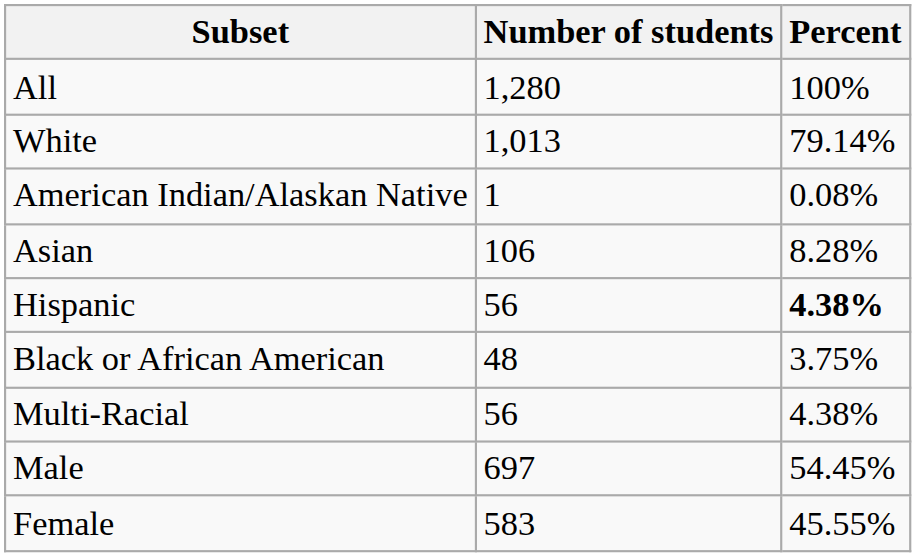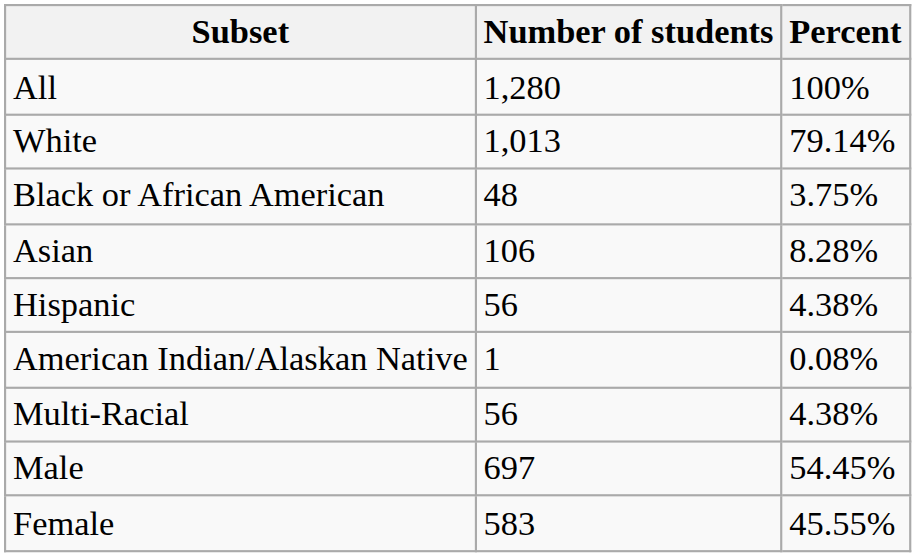 <table class="wikitable">
 <tr>
 <th>Subset</th>
 <th>Number of students</th>
 <th>Percent</th>
 </tr>
 <tr>
 <td>All</td>
 <td>1,280</td>
 <td>100%</td>
 </tr>
 <tr>
 <td>White</td>
 <td>1,013</td>
 <td>79.14%</td>
 </tr>
 <tr>
-<td>American Indian/Alaskan Native</td>
-<td>1</td>
-<td>0.08%</td>
+<td>Black or African American</td>
+<td>48</td>
+<td>3.75%</td>
 </tr>
 <tr>
 <td>Asian</td>
 <td>106</td>
 <td>8.28%</td>
 </tr>
 <tr>
 <td>Hispanic</td>
 <td>56</td>
-<td><strong>4.38%</strong></td>
+<td>4.38%</td>
 </tr>
 <tr>
-<td>Black or African American</td>
-<td>48</td>
-<td>3.75%</td>
+<td>American Indian/Alaskan Native</td>
+<td>1</td>
+<td>0.08%</td>
 </tr>
 <tr>
 <td>Multi-Racial</td>
 <td>56</td>
 <td>4.38%</td>
 </tr>
 <tr>
 <td>Male</td>
 <td>697</td>
 <td>54.45%</td>
 </tr>
 <tr>
 <td>Female</td>
 <td>583</td>
 <td>45.55%</td>
 </tr>
 </table>
